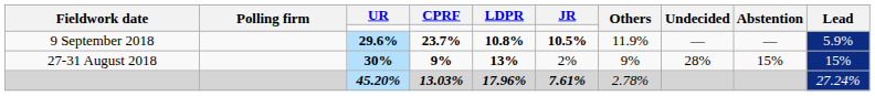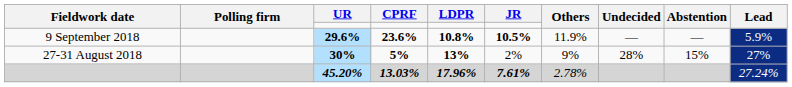 <table class=wikitable style="font-size:95%; line-height:14px; text-align:center">
 <tr>
 <th style=width:200px; rowspan=2>Fieldwork date</th>
 <th style=width:150px; rowspan=2>Polling firm</th>
 <th style="width:60px;"><a href='#'>UR</a></th>
 <th style="width:60px;"><a href='#'>CPRF</a></th>
 <th style="width:60px;"><a href='#'>LDPR</a></th>
 <th style="width:60px;"><a href='#'>JR</a></th>
 <th style="width:60px;" rowspan=2>Others</th>
 <th style="width:60px;" rowspan=2>Undecided</th>
 <th style="width:60px;" rowspan=2>Abstention</th>
 <th style="width:60px;" rowspan="2">Lead</th>
 </tr>
 <tr>
 <td bgcolor=></td>
 <td bgcolor=></td>
 <td bgcolor=></td>
 <td bgcolor=></td>
 </tr>
 <tr>
 <td>9 September 2018</td>
 <td> </td>
 <td style="background:#B3E0FF"><strong>29.6%</strong></td>
-<td><strong>23.7%</strong></td>
+<td><strong>23.6%</strong></td>
 <td><strong>10.8%</strong></td>
 <td><strong>10.5%</strong></td>
 <td>11.9%</td>
 <td>—</td>
 <td>—</td>
 <td style="background:#0C2C84; color:white;">5.9%</td>
 </tr>
 <tr>
 <td>27-31 August 2018</td>
 <td></td>
 <td style="background:#B3E0FF"><strong>30%</strong></td>
-<td><strong>9%</strong></td>
+<td><strong>5%</strong></td>
 <td><strong>13%</strong></td>
 <td>2%</td>
 <td>9%</td>
 <td>28%</td>
 <td>15%</td>
-<td style="background:#0C2C84; color:white;">15%</td>
+<td style="background:#0C2C84; color:white;">27%</td>
 </tr>
 <tr>
 <td style="background:#D5D5D5"></td>
 <td style="background:#D5D5D5"></td>
 <td style="background:#B3E0FF"><strong><em>45.20%</em></strong></td>
 <td style="background:#D5D5D5"><strong><em>13.03%</em></strong></td>
 <td style="background:#D5D5D5"><strong><em>17.96%</em></strong></td>
 <td style="background:#D5D5D5"><strong><em>7.61%</em></strong></td>
 <td style="background:#D5D5D5"><em>2.78%</em></td>
 <td style="background:#D5D5D5"></td>
 <td style="background:#D5D5D5"></td>
 <td style="background:#0C2C84; color:white;"><em>27.24%</em></td>
 </tr>
 </table>
